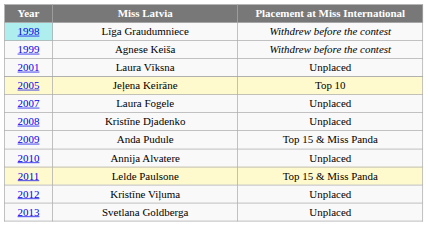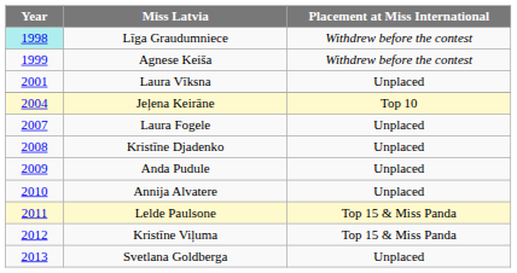 <table class="wikitable sortable" style="font-size: 95%; text-align:center">
 <tr>
 <th width="60" style="background-color:#787878;color:#FFFFFF;">Year</th>
 <th width="250" style="background-color:#787878;color:#FFFFFF;">Miss Latvia</th>
 <th width="250" style="background-color:#787878;color:#FFFFFF;">Placement at Miss International</th>
 </tr>
 <tr>
 <td style="background: paleturquoise;"><a href='#'>1998</a></td>
 <td>Līga Graudumniece</td>
 <td><em>Withdrew before the contest</em></td>
 </tr>
 <tr>
 <td><a href='#'>1999</a></td>
 <td>Agnese Keiša</td>
 <td><em>Withdrew before the contest</em></td>
 </tr>
 <tr>
 <td><a href='#'>2001</a></td>
 <td>Laura Vīksna</td>
 <td>Unplaced</td>
 </tr>
 <tr>
 </tr>
 <tr style="background-color:#FFFACD;">
-<td><a href='#'>2005</a></td>
+<td><a href='#'>2004</a></td>
 <td>Jeļena Keirāne</td>
 <td>Top 10</td>
 </tr>
 <tr>
 <td><a href='#'>2007</a></td>
 <td>Laura Fogele</td>
 <td>Unplaced</td>
 </tr>
 <tr>
 <td><a href='#'>2008</a></td>
 <td>Kristīne Djadenko</td>
 <td>Unplaced</td>
 </tr>
 <tr>
 <td><a href='#'>2009</a></td>
 <td>Anda Pudule</td>
-<td>Top 15 & Miss Panda</td>
+<td>Unplaced</td>
 </tr>
 <tr>
 <td><a href='#'>2010</a></td>
 <td>Annija Alvatere</td>
 <td>Unplaced</td>
 </tr>
 <tr style="background-color:#FFFACD;">
 <td><a href='#'>2011</a></td>
 <td>Lelde Paulsone</td>
 <td>Top 15 & Miss Panda</td>
 </tr>
 <tr>
 <td><a href='#'>2012</a></td>
 <td>Kristīne Viļuma</td>
-<td>Unplaced</td>
+<td>Top 15 & Miss Panda</td>
 </tr>
 <tr>
 <td><a href='#'>2013</a></td>
 <td>Svetlana Goldberga</td>
 <td>Unplaced</td>
 </tr>
 </table>
